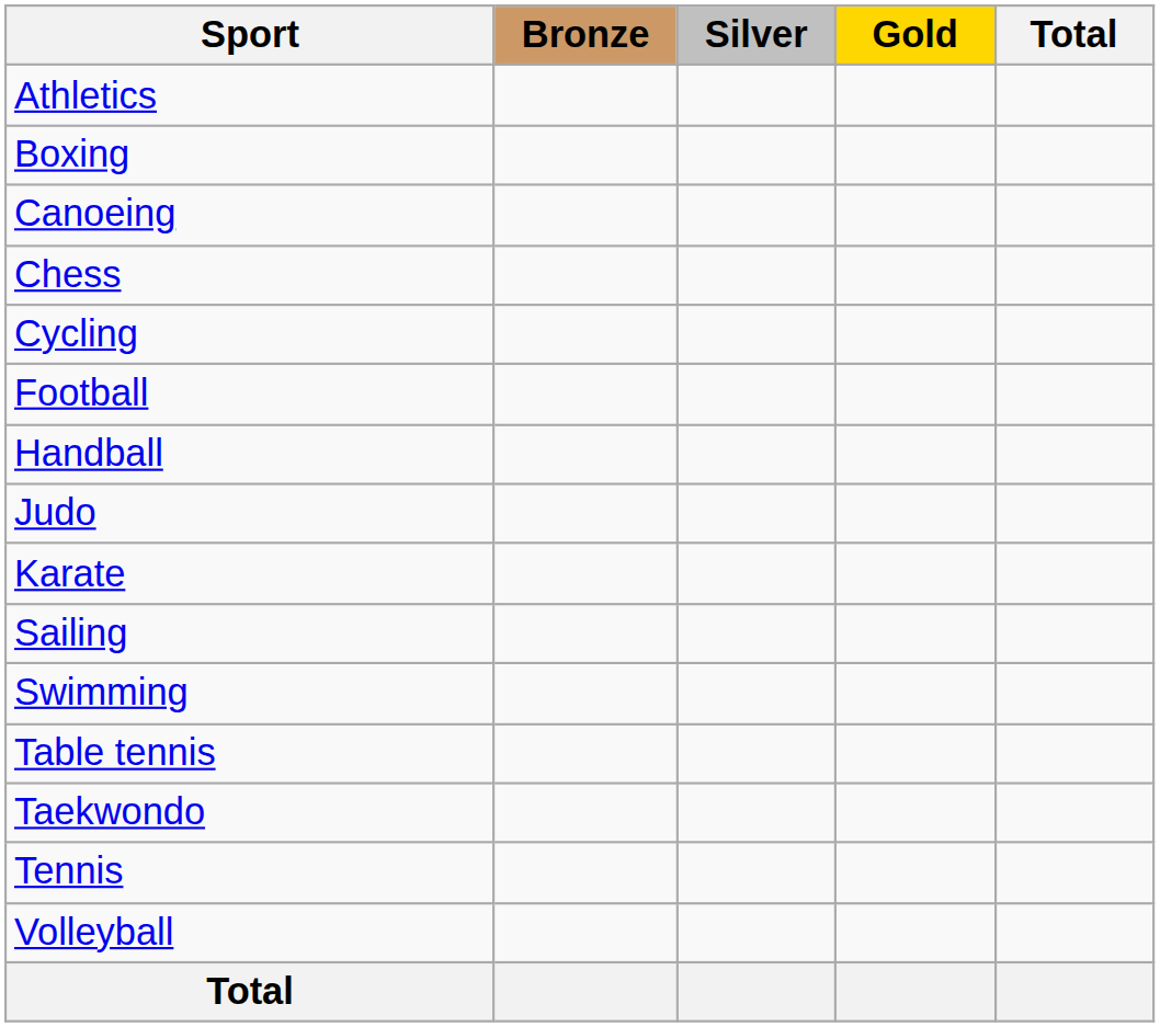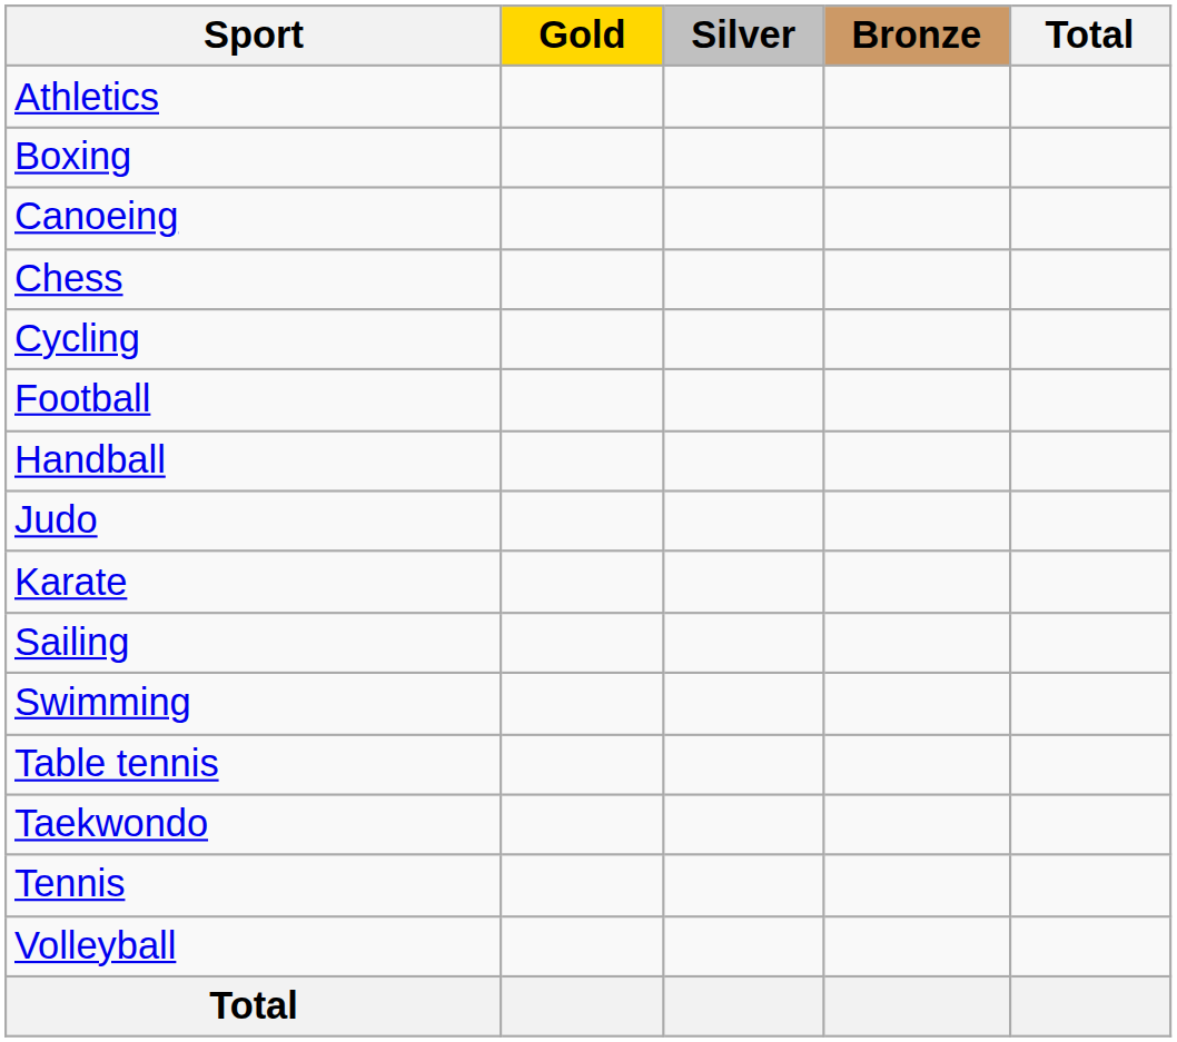 <table class="wikitable sortable" style="text-align:center;">
 <tr>
 <th width=200>Sport</th>
+<td bgcolor=gold width=60><strong>Gold</strong></td>
+<td bgcolor=silver width=60><strong>Silver</strong></td>
 <td bgcolor=#cc9966 width=70><strong>Bronze</strong></td>
-<td bgcolor=silver width=60><strong>Silver</strong></td>
-<td bgcolor=gold width=60><strong>Gold</strong></td>
 <th width=60>Total</th>
 </tr>
 <tr>
 <td align=left> <a href='#'>Athletics</a></td>
 <td></td>
 <td></td>
 <td></td>
 <td></td>
 </tr>
 <tr>
 <td align=left> <a href='#'>Boxing</a></td>
 <td></td>
 <td></td>
 <td></td>
 <td></td>
 </tr>
 <tr>
 <td align=left> <a href='#'>Canoeing</a></td>
 <td></td>
 <td></td>
 <td></td>
 <td></td>
 </tr>
 <tr>
 <td align=left> <a href='#'>Chess</a></td>
 <td></td>
 <td></td>
 <td></td>
 <td></td>
 </tr>
 <tr>
 <td align=left> <a href='#'>Cycling</a></td>
 <td></td>
 <td></td>
 <td></td>
 <td></td>
 </tr>
 <tr>
 <td align=left> <a href='#'>Football</a></td>
 <td></td>
 <td></td>
 <td></td>
 <td></td>
 </tr>
 <tr>
 <td align=left> <a href='#'>Handball</a></td>
 <td></td>
 <td></td>
 <td></td>
 <td></td>
 </tr>
 <tr>
 <td align=left> <a href='#'>Judo</a></td>
 <td></td>
 <td></td>
 <td></td>
 <td></td>
 </tr>
 <tr>
 <td align=left> <a href='#'>Karate</a></td>
 <td></td>
 <td></td>
 <td></td>
 <td></td>
 </tr>
 <tr>
 <td align=left> <a href='#'>Sailing</a></td>
 <td></td>
 <td></td>
 <td></td>
 <td></td>
 </tr>
 <tr>
 <td align=left> <a href='#'>Swimming</a></td>
 <td></td>
 <td></td>
 <td></td>
 <td></td>
 </tr>
 <tr>
 <td align=left> <a href='#'>Table tennis</a></td>
 <td></td>
 <td></td>
 <td></td>
 <td></td>
 </tr>
 <tr>
 <td align=left> <a href='#'>Taekwondo</a></td>
 <td></td>
 <td></td>
 <td></td>
 <td></td>
 </tr>
 <tr>
 <td align=left> <a href='#'>Tennis</a></td>
 <td></td>
 <td></td>
 <td></td>
 <td></td>
 </tr>
 <tr>
 <td align=left> <a href='#'>Volleyball</a></td>
 <td></td>
 <td></td>
 <td></td>
 <td></td>
 </tr>
 <tr>
 <th>Total</th>
 <th></th>
 <th></th>
 <th></th>
 <th></th>
 </tr>
 </table>
